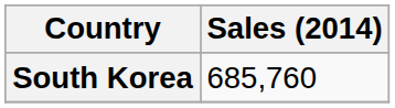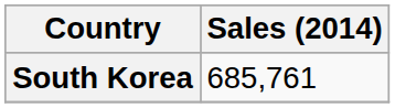 <table class="wikitable plainrowheaders">
 <tr>
 <th>Country</th>
 <th>Sales (2014)</th>
 </tr>
 <tr>
 <th scope="row">South Korea </th>
-<td>685,760</td>
+<td>685,761</td>
 </tr>
 <tr>
 </tr>
 </table>
